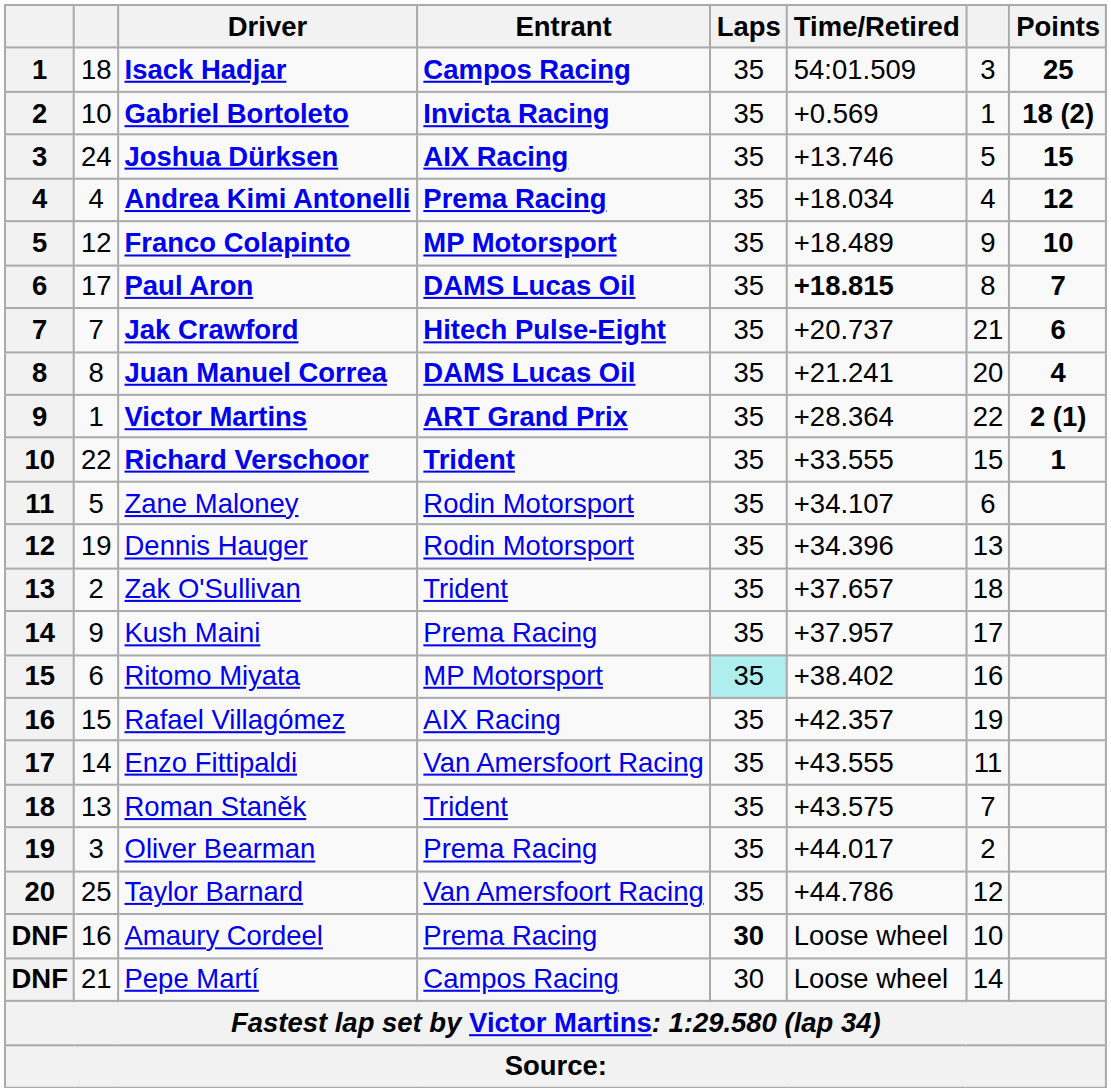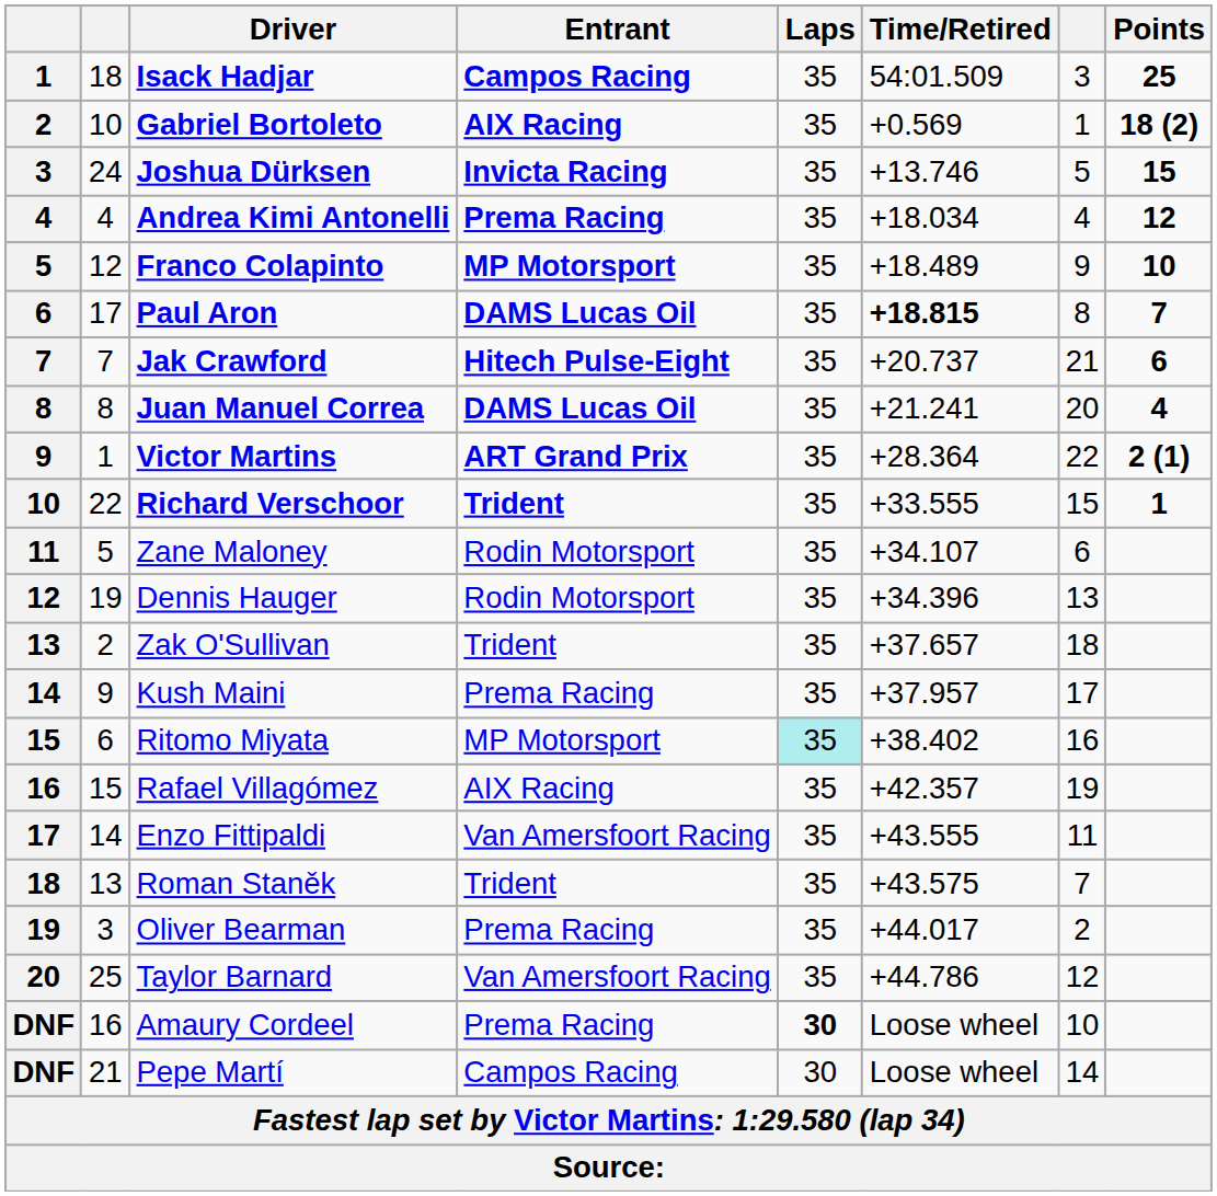 <table class="wikitable" style="font-size:85%">
 <tr>
 <th scope="col"></th>
 <th scope="col"></th>
 <th scope="col">Driver</th>
 <th scope="col">Entrant</th>
 <th scope="col">Laps</th>
 <th scope="col">Time/Retired</th>
 <th scope="col"></th>
 <th scope="col">Points</th>
 </tr>
 <tr>
 <th>1</th>
 <td align="center">18</td>
 <td> <strong><a href='#'>Isack Hadjar</a></strong></td>
 <td><strong><a href='#'>Campos Racing</a></strong></td>
 <td align="center">35</td>
 <td>54:01.509</td>
 <td align="center">3</td>
 <td align="center"><strong>25</strong></td>
 </tr>
 <tr>
 <th>2</th>
 <td align="center">10</td>
 <td> <strong><a href='#'>Gabriel Bortoleto</a></strong></td>
-<td><strong><a href='#'>Invicta Racing</a></strong></td>
+<td><strong><a href='#'>AIX Racing</a></strong></td>
 <td align="center">35</td>
 <td>+0.569</td>
 <td align="center">1</td>
 <td align="center"><strong>18 (2)</strong></td>
 </tr>
 <tr>
 <th>3</th>
 <td align="center">24</td>
 <td> <strong><a href='#'>Joshua Dürksen</a></strong></td>
-<td><strong><a href='#'>AIX Racing</a></strong></td>
+<td><strong><a href='#'>Invicta Racing</a></strong></td>
 <td align="center">35</td>
 <td>+13.746</td>
 <td align="center">5</td>
 <td align="center"><strong>15</strong></td>
 </tr>
 <tr>
 <th>4</th>
 <td align="center">4</td>
 <td> <strong><a href='#'>Andrea Kimi Antonelli</a></strong></td>
 <td><strong><a href='#'>Prema Racing</a></strong></td>
 <td align="center">35</td>
 <td>+18.034</td>
 <td align="center">4</td>
 <td align="center"><strong>12</strong></td>
 </tr>
 <tr>
 <th>5</th>
 <td align="center">12</td>
 <td> <strong><a href='#'>Franco Colapinto</a></strong></td>
 <td><strong><a href='#'>MP Motorsport</a></strong></td>
 <td align="center">35</td>
 <td>+18.489</td>
 <td align="center">9</td>
 <td align="center"><strong>10</strong></td>
 </tr>
 <tr>
 <th>6</th>
 <td align="center">17</td>
 <td> <strong><a href='#'>Paul Aron</a></strong></td>
 <td><strong><a href='#'>DAMS Lucas Oil</a></strong></td>
 <td align="center">35</td>
 <td><strong>+18.815</strong></td>
 <td align="center">8</td>
 <td align="center"><strong>7</strong></td>
 </tr>
 <tr>
 <th>7</th>
 <td align="center">7</td>
 <td> <strong><a href='#'>Jak Crawford</a></strong></td>
 <td><strong><a href='#'>Hitech Pulse-Eight</a></strong></td>
 <td align="center">35</td>
 <td>+20.737</td>
 <td align="center">21</td>
 <td align="center"><strong>6</strong></td>
 </tr>
 <tr>
 <th>8</th>
 <td align="center">8</td>
 <td> <strong><a href='#'>Juan Manuel Correa</a></strong></td>
 <td><strong><a href='#'>DAMS Lucas Oil</a></strong></td>
 <td align="center">35</td>
 <td>+21.241</td>
 <td align="center">20</td>
 <td align="center"><strong>4</strong></td>
 </tr>
 <tr>
 <th>9</th>
 <td align="center">1</td>
 <td> <strong><a href='#'>Victor Martins</a></strong></td>
 <td><strong><a href='#'>ART Grand Prix</a></strong></td>
 <td align="center">35</td>
 <td>+28.364</td>
 <td align="center">22</td>
 <td align="center"><strong>2 (1)</strong></td>
 </tr>
 <tr>
 <th>10</th>
 <td align="center">22</td>
 <td> <strong><a href='#'>Richard Verschoor</a></strong></td>
 <td><strong><a href='#'>Trident</a></strong></td>
 <td align="center">35</td>
 <td>+33.555</td>
 <td align="center">15</td>
 <td align="center"><strong>1</strong></td>
 </tr>
 <tr>
 <th>11</th>
 <td align="center">5</td>
 <td> <a href='#'>Zane Maloney</a></td>
 <td><a href='#'>Rodin Motorsport</a></td>
 <td align="center">35</td>
 <td>+34.107</td>
 <td align="center">6</td>
 <td></td>
 </tr>
 <tr>
 <th>12</th>
 <td align="center">19</td>
 <td> <a href='#'>Dennis Hauger</a></td>
 <td><a href='#'>Rodin Motorsport</a></td>
 <td align="center">35</td>
 <td>+34.396</td>
 <td align="center">13</td>
 <td></td>
 </tr>
 <tr>
 <th>13</th>
 <td align="center">2</td>
 <td> <a href='#'>Zak O'Sullivan</a></td>
 <td><a href='#'>Trident</a></td>
 <td align="center">35</td>
 <td>+37.657</td>
 <td align="center">18</td>
 <td align="center"></td>
 </tr>
 <tr>
 <th>14</th>
 <td align="center">9</td>
 <td> <a href='#'>Kush Maini</a></td>
 <td><a href='#'>Prema Racing</a></td>
 <td align="center">35</td>
 <td>+37.957</td>
 <td align="center">17</td>
 <td></td>
 </tr>
 <tr>
 <th>15</th>
 <td align="center">6</td>
 <td> <a href='#'>Ritomo Miyata</a></td>
 <td><a href='#'>MP Motorsport</a></td>
 <td align="center" style="background: paleturquoise;">35</td>
 <td>+38.402</td>
 <td align="center">16</td>
 <td></td>
 </tr>
 <tr>
 <th>16</th>
 <td align="center">15</td>
 <td> <a href='#'>Rafael Villagómez</a></td>
 <td><a href='#'>AIX Racing</a></td>
 <td align="center">35</td>
 <td>+42.357</td>
 <td align="center">19</td>
 <td></td>
 </tr>
 <tr>
 <th>17</th>
 <td align="center">14</td>
 <td> <a href='#'>Enzo Fittipaldi</a></td>
 <td><a href='#'>Van Amersfoort Racing</a></td>
 <td align="center">35</td>
 <td>+43.555</td>
 <td align="center">11</td>
 <td align="center"></td>
 </tr>
 <tr>
 <th>18</th>
 <td align="center">13</td>
 <td> <a href='#'>Roman Staněk</a></td>
 <td><a href='#'>Trident</a></td>
 <td align="center">35</td>
 <td>+43.575</td>
 <td align="center">7</td>
 <td align="center"></td>
 </tr>
 <tr>
 <th>19</th>
 <td align="center">3</td>
 <td> <a href='#'>Oliver Bearman</a></td>
 <td><a href='#'>Prema Racing</a></td>
 <td align="center">35</td>
 <td>+44.017</td>
 <td align="center">2</td>
 <td></td>
 </tr>
 <tr>
 <th>20</th>
 <td align="center">25</td>
 <td> <a href='#'>Taylor Barnard</a></td>
 <td><a href='#'>Van Amersfoort Racing</a></td>
 <td align="center">35</td>
 <td>+44.786</td>
 <td align="center">12</td>
 <td align="center"></td>
 </tr>
 <tr>
 <th>DNF</th>
 <td align="center">16</td>
 <td> <a href='#'>Amaury Cordeel</a></td>
 <td><a href='#'>Prema Racing</a></td>
 <td align="center"><strong>30</strong></td>
 <td>Loose wheel</td>
 <td align="center">10</td>
 <td align="center"></td>
 </tr>
 <tr>
 <th>DNF</th>
 <td align="center">21</td>
 <td> <a href='#'>Pepe Martí</a></td>
 <td><a href='#'>Campos Racing</a></td>
 <td align="center">30</td>
 <td>Loose wheel</td>
 <td align="center">14</td>
 <td align=“center”></td>
 </tr>
 <tr>
 <th colspan="8"><em>Fastest lap set by</em> <strong> <a href='#'>Victor Martins</a><strong><em>: 1:29.580 (lap 34)<em></th>
 </tr>
 <tr>
 <th colspan="8">Source:</th>
 </tr>
 </table>
